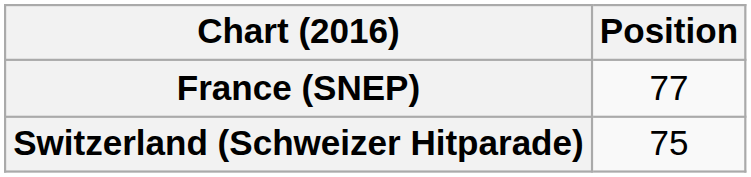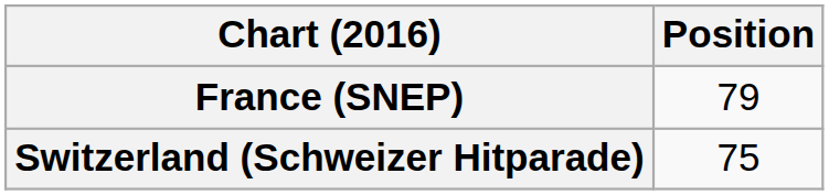 <table class="wikitable sortable plainrowheaders" style="text-align:center">
 <tr>
 <th scope="col">Chart (2016)</th>
 <th scope="col">Position</th>
 </tr>
 <tr>
 <th scope="row">France (SNEP)</th>
-<td>77</td>
+<td>79</td>
 </tr>
 <tr>
 <th scope="row">Switzerland (Schweizer Hitparade)</th>
 <td>75</td>
 </tr>
 </table>
